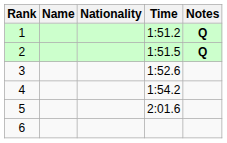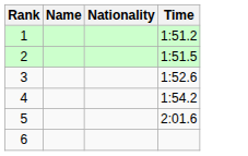 <table class="wikitable sortable" style="text-align:center">
 <tr>
 <th>Rank</th>
 <th>Name</th>
 <th>Nationality</th>
 <th>Time</th>
-<th>Notes</th>
 </tr>
 <tr bgcolor=ccffcc>
 <td>1</td>
 <td align=left></td>
 <td align=left></td>
 <td>1:51.2</td>
-<td><strong>Q</strong></td>
 </tr>
 <tr bgcolor=ccffcc>
 <td>2</td>
 <td align=left></td>
 <td align=left></td>
 <td>1:51.5</td>
-<td><strong>Q</strong></td>
 </tr>
 <tr>
 <td>3</td>
 <td align=left></td>
 <td align=left></td>
 <td>1:52.6</td>
-<td></td>
 </tr>
 <tr>
 <td>4</td>
 <td align=left></td>
 <td align=left></td>
 <td>1:54.2</td>
-<td></td>
 </tr>
 <tr>
 <td>5</td>
 <td align=left></td>
 <td align=left></td>
 <td>2:01.6</td>
-<td></td>
 </tr>
 <tr>
 <td>6</td>
 <td align=left></td>
 <td align=left></td>
 <td></td>
-<td></td>
 </tr>
 </table>
